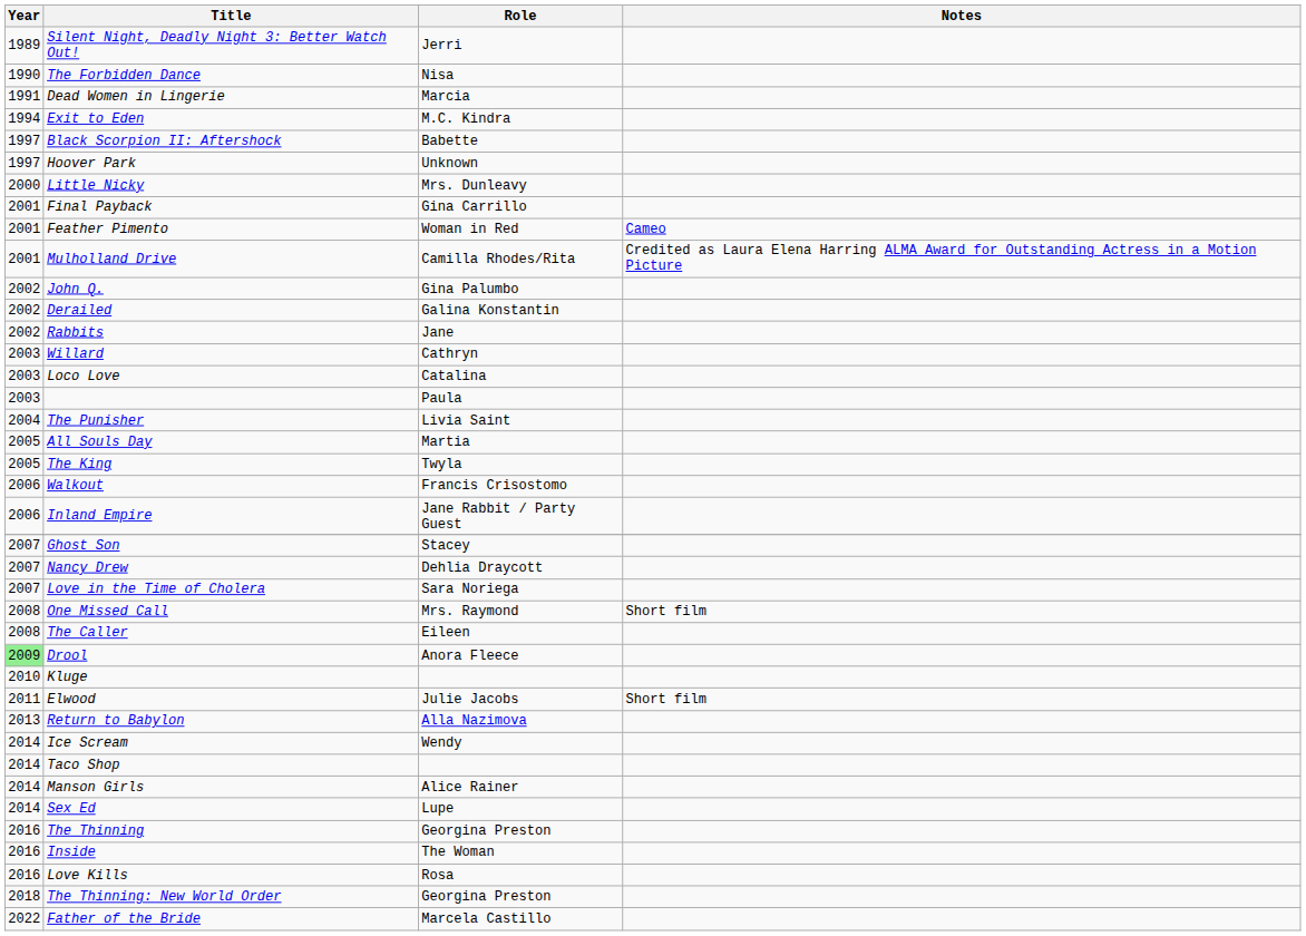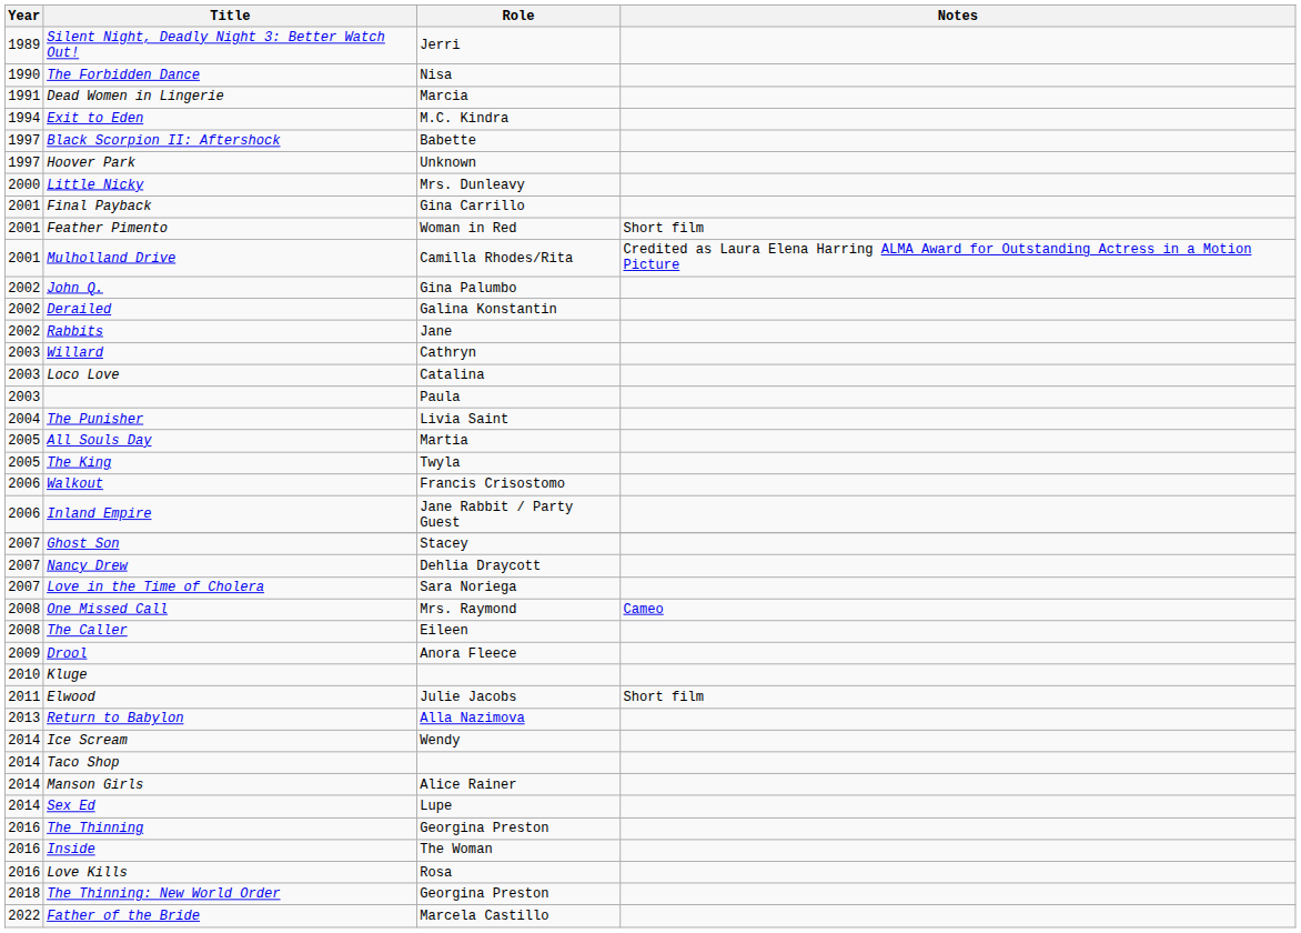 <table class="wikitable sortable">
 <tr>
 <th>Year</th>
 <th>Title</th>
 <th>Role</th>
 <th class="unsortable">Notes</th>
 </tr>
 <tr>
 <td>1989</td>
 <td><em><a href='#'>Silent Night, Deadly Night 3: Better Watch Out!</a></em></td>
 <td>Jerri</td>
 <td></td>
 </tr>
 <tr>
 <td>1990</td>
 <td><em><a href='#'>The Forbidden Dance</a></em></td>
 <td>Nisa</td>
 <td></td>
 </tr>
 <tr>
 <td>1991</td>
 <td><em>Dead Women in Lingerie</em></td>
 <td>Marcia</td>
 <td></td>
 </tr>
 <tr>
 <td>1994</td>
 <td><em><a href='#'>Exit to Eden</a></em></td>
 <td>M.C. Kindra</td>
 <td></td>
 </tr>
 <tr>
 <td>1997</td>
 <td><em><a href='#'>Black Scorpion II: Aftershock</a></em></td>
 <td>Babette</td>
 <td></td>
 </tr>
 <tr>
 <td>1997</td>
 <td><em>Hoover Park</em></td>
 <td>Unknown</td>
 <td></td>
 </tr>
 <tr>
 <td>2000</td>
 <td><em><a href='#'>Little Nicky</a></em></td>
 <td>Mrs. Dunleavy</td>
 <td></td>
 </tr>
 <tr>
 <td>2001</td>
 <td><em>Final Payback</em></td>
 <td>Gina Carrillo</td>
 <td></td>
 </tr>
 <tr>
 <td>2001</td>
 <td><em>Feather Pimento</em></td>
 <td>Woman in Red</td>
-<td><a href='#'>Cameo</a></td>
+<td>Short film</td>
 </tr>
 <tr>
 <td>2001</td>
 <td><em><a href='#'>Mulholland Drive</a></em></td>
 <td>Camilla Rhodes/Rita</td>
 <td>Credited as Laura Elena Harring <a href='#'>ALMA Award for Outstanding Actress in a Motion Picture</a></td>
 </tr>
 <tr>
 <td>2002</td>
 <td><em><a href='#'>John Q.</a></em></td>
 <td>Gina Palumbo</td>
 <td></td>
 </tr>
 <tr>
 <td>2002</td>
 <td><em><a href='#'>Derailed</a></em></td>
 <td>Galina Konstantin</td>
 <td></td>
 </tr>
 <tr>
 <td>2002</td>
 <td><em><a href='#'>Rabbits</a></em></td>
 <td>Jane</td>
 <td></td>
 </tr>
 <tr>
 <td>2003</td>
 <td><em><a href='#'>Willard</a></em></td>
 <td>Cathryn</td>
 <td></td>
 </tr>
 <tr>
 <td>2003</td>
 <td><em>Loco Love</em></td>
 <td>Catalina</td>
 <td></td>
 </tr>
 <tr>
 <td>2003</td>
 <td><em></em></td>
 <td>Paula</td>
 <td></td>
 </tr>
 <tr>
 <td>2004</td>
 <td><em><a href='#'>The Punisher</a></em></td>
 <td>Livia Saint</td>
 <td></td>
 </tr>
 <tr>
 <td>2005</td>
 <td><em><a href='#'>All Souls Day</a></em></td>
 <td>Martia</td>
 <td></td>
 </tr>
 <tr>
 <td>2005</td>
 <td><em><a href='#'>The King</a></em></td>
 <td>Twyla</td>
 <td></td>
 </tr>
 <tr>
 <td>2006</td>
 <td><em><a href='#'>Walkout</a></em></td>
 <td>Francis Crisostomo</td>
 <td></td>
 </tr>
 <tr>
 <td>2006</td>
 <td><em><a href='#'>Inland Empire</a></em></td>
 <td>Jane Rabbit / Party Guest</td>
 <td></td>
 </tr>
 <tr>
 </tr>
 <tr>
 <td>2007</td>
 <td><em><a href='#'>Ghost Son</a></em></td>
 <td>Stacey</td>
 <td></td>
 </tr>
 <tr>
 <td>2007</td>
 <td><em><a href='#'>Nancy Drew</a></em></td>
 <td>Dehlia Draycott</td>
 <td></td>
 </tr>
 <tr>
 <td>2007</td>
 <td><em><a href='#'>Love in the Time of Cholera</a></em></td>
 <td>Sara Noriega</td>
 <td></td>
 </tr>
 <tr>
 <td>2008</td>
 <td><em><a href='#'>One Missed Call</a></em></td>
 <td>Mrs. Raymond</td>
-<td>Short film</td>
+<td><a href='#'>Cameo</a></td>
 </tr>
 <tr>
 <td>2008</td>
 <td><em><a href='#'>The Caller</a></em></td>
 <td>Eileen</td>
 <td></td>
 </tr>
 <tr>
-<td style="background: lightgreen;">2009</td>
+<td>2009</td>
 <td><em><a href='#'>Drool</a></em></td>
 <td>Anora Fleece</td>
 <td></td>
 </tr>
 <tr>
 <td>2010</td>
 <td><em>Kluge</em></td>
 <td></td>
 <td></td>
 </tr>
 <tr>
 <td>2011</td>
 <td><em>Elwood</em></td>
 <td>Julie Jacobs</td>
 <td>Short film</td>
 </tr>
 <tr>
 <td>2013</td>
 <td><em><a href='#'>Return to Babylon</a></em></td>
 <td><a href='#'>Alla Nazimova</a></td>
 <td></td>
 </tr>
 <tr>
 <td>2014</td>
 <td><em>Ice Scream</em></td>
 <td>Wendy</td>
 <td></td>
 </tr>
 <tr>
 <td>2014</td>
 <td><em>Taco Shop</em></td>
 <td></td>
 <td></td>
 </tr>
 <tr>
 <td>2014</td>
 <td><em>Manson Girls</em></td>
 <td>Alice Rainer</td>
 <td></td>
 </tr>
 <tr>
 <td>2014</td>
 <td><em><a href='#'>Sex Ed</a></em></td>
 <td>Lupe</td>
 <td></td>
 </tr>
 <tr>
 <td>2016</td>
 <td><em><a href='#'>The Thinning</a></em></td>
 <td>Georgina Preston</td>
 <td></td>
 </tr>
 <tr>
 <td>2016</td>
 <td><em><a href='#'>Inside</a></em></td>
 <td>The Woman</td>
 <td></td>
 </tr>
 <tr>
 <td>2016</td>
 <td><em>Love Kills</em></td>
 <td>Rosa</td>
 <td></td>
 </tr>
 <tr>
 <td>2018</td>
 <td><em><a href='#'>The Thinning: New World Order</a></em></td>
 <td>Georgina Preston</td>
 <td></td>
 </tr>
 <tr>
 <td>2022</td>
 <td><em><a href='#'>Father of the Bride</a></em></td>
 <td>Marcela Castillo</td>
 <td></td>
 </tr>
 </table>
